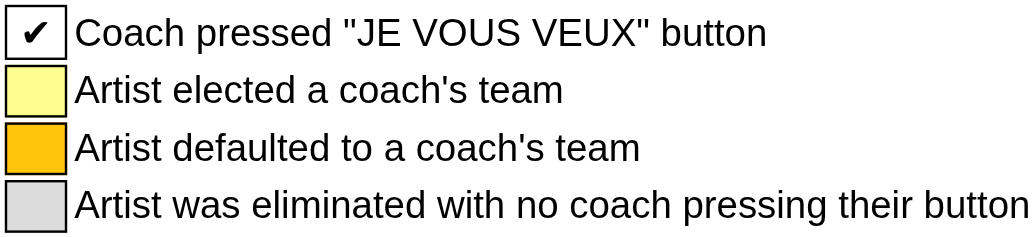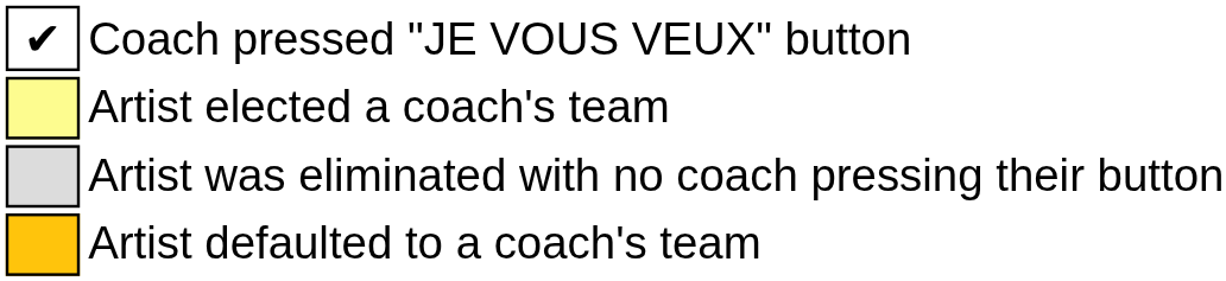 <table class="toccolours" style="font-size: 100%">
 <tr>
 <td style="background:white; border:1px solid black"> ✔ </td>
 <td>Coach pressed "JE VOUS VEUX" button</td>
 </tr>
 <tr>
 <td style="background:#fdfc8f; border:1px solid black">  </td>
 <td>Artist elected a coach's team</td>
 </tr>
 <tr>
+<td style="background:#dcdcdc; border:1px solid black">  </td>
+<td>Artist was eliminated with no coach pressing their button</td>
+</tr>
+<tr>
 <td style="background:#ffc40c; border:1px solid black">  </td>
 <td>Artist defaulted to a coach's team</td>
-</tr>
-<tr>
-<td style="background:#dcdcdc; border:1px solid black">  </td>
-<td>Artist was eliminated with no coach pressing their button</td>
 </tr>
 <tr>
 <td></td>
 </tr>
 </table>
